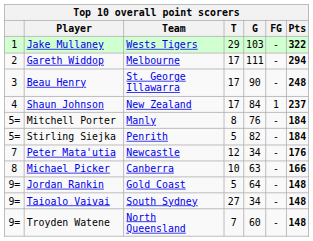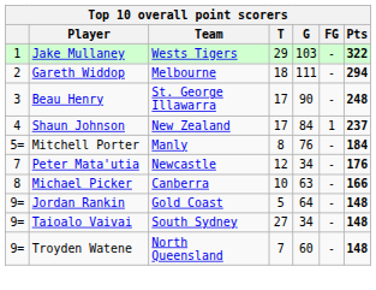 <table class="wikitable" style="text-align:center;">
 <tr>
 <th colspan=7>Top 10 overall point scorers</th>
 </tr>
 <tr>
 <th style="width:20px;" abbr="Position"></th>
 <th width=125>Player</th>
 <th width=125>Team</th>
 <th width=20>T</th>
 <th width=20>G</th>
 <th width=20>FG</th>
 <th width=20>Pts</th>
 </tr>
 <tr style="background:#d0ffd0;">
 <td>1</td>
 <td style="text-align:left;"><a href='#'>Jake Mullaney</a></td>
 <td style="text-align:left;"> <a href='#'>Wests Tigers</a></td>
 <td>29</td>
 <td>103</td>
 <td>-</td>
 <td><strong>322</strong></td>
 </tr>
 <tr>
 <td>2</td>
 <td style="text-align:left;"><a href='#'>Gareth Widdop</a></td>
 <td style="text-align:left;"> <a href='#'>Melbourne</a></td>
-<td>17</td>
+<td>18</td>
 <td>111</td>
 <td>-</td>
 <td><strong>294</strong></td>
 </tr>
 <tr>
 <td>3</td>
 <td style="text-align:left;"><a href='#'>Beau Henry</a></td>
 <td style="text-align:left;"> <a href='#'>St. George Illawarra</a></td>
 <td>17</td>
 <td>90</td>
 <td>-</td>
 <td><strong>248</strong></td>
 </tr>
 <tr>
 <td>4</td>
 <td style="text-align:left;"><a href='#'>Shaun Johnson</a></td>
 <td style="text-align:left;"> <a href='#'>New Zealand</a></td>
 <td>17</td>
 <td>84</td>
 <td>1</td>
 <td><strong>237</strong></td>
 </tr>
 <tr>
 <td>5=</td>
 <td style="text-align:left;">Mitchell Porter</td>
 <td style="text-align:left;"> <a href='#'>Manly</a></td>
 <td>8</td>
 <td>76</td>
-<td>-</td>
-<td><strong>184</strong></td>
-</tr>
-<tr>
-<td>5=</td>
-<td style="text-align:left;">Stirling Siejka</td>
-<td style="text-align:left;"> <a href='#'>Penrith</a></td>
-<td>5</td>
-<td>82</td>
 <td>-</td>
 <td><strong>184</strong></td>
 </tr>
 <tr>
 <td>7</td>
 <td style="text-align:left;"><a href='#'>Peter Mata'utia</a></td>
 <td style="text-align:left;"> <a href='#'>Newcastle</a></td>
 <td>12</td>
 <td>34</td>
 <td>-</td>
 <td><strong>176</strong></td>
 </tr>
 <tr>
 <td>8</td>
 <td style="text-align:left;"><a href='#'>Michael Picker</a></td>
 <td style="text-align:left;"> <a href='#'>Canberra</a></td>
 <td>10</td>
 <td>63</td>
 <td>-</td>
 <td><strong>166</strong></td>
 </tr>
 <tr>
 <td>9=</td>
 <td style="text-align:left;"><a href='#'>Jordan Rankin</a></td>
 <td style="text-align:left;"> <a href='#'>Gold Coast</a></td>
 <td>5</td>
 <td>64</td>
 <td>-</td>
 <td><strong>148</strong></td>
 </tr>
 <tr>
 <td>9=</td>
 <td style="text-align:left;"><a href='#'>Taioalo Vaivai</a></td>
 <td style="text-align:left;"> <a href='#'>South Sydney</a></td>
 <td>27</td>
 <td>34</td>
 <td>-</td>
 <td><strong>148</strong></td>
 </tr>
 <tr>
 <td>9=</td>
 <td style="text-align:left;">Troyden Watene</td>
 <td style="text-align:left;"> <a href='#'>North Queensland</a></td>
 <td>7</td>
 <td>60</td>
 <td>-</td>
 <td><strong>148</strong></td>
 </tr>
 </table>
